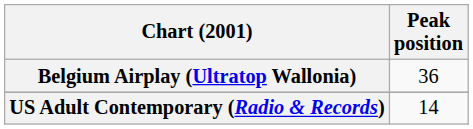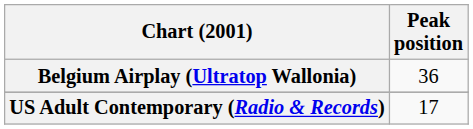 <table class="wikitable sortable plainrowheaders" style="text-align:center">
 <tr>
 <th scope="col">Chart (2001)</th>
 <th scope="col">Peak<br>position</th>
 </tr>
 <tr>
 <th scope="row">Belgium Airplay (<a href='#'>Ultratop</a> Wallonia)</th>
 <td>36</td>
 </tr>
 <tr>
 </tr>
 <tr>
 <th scope="row">US Adult Contemporary (<em><a href='#'>Radio & Records</a></em>)</th>
-<td>14</td>
+<td>17</td>
 </tr>
 </table>
